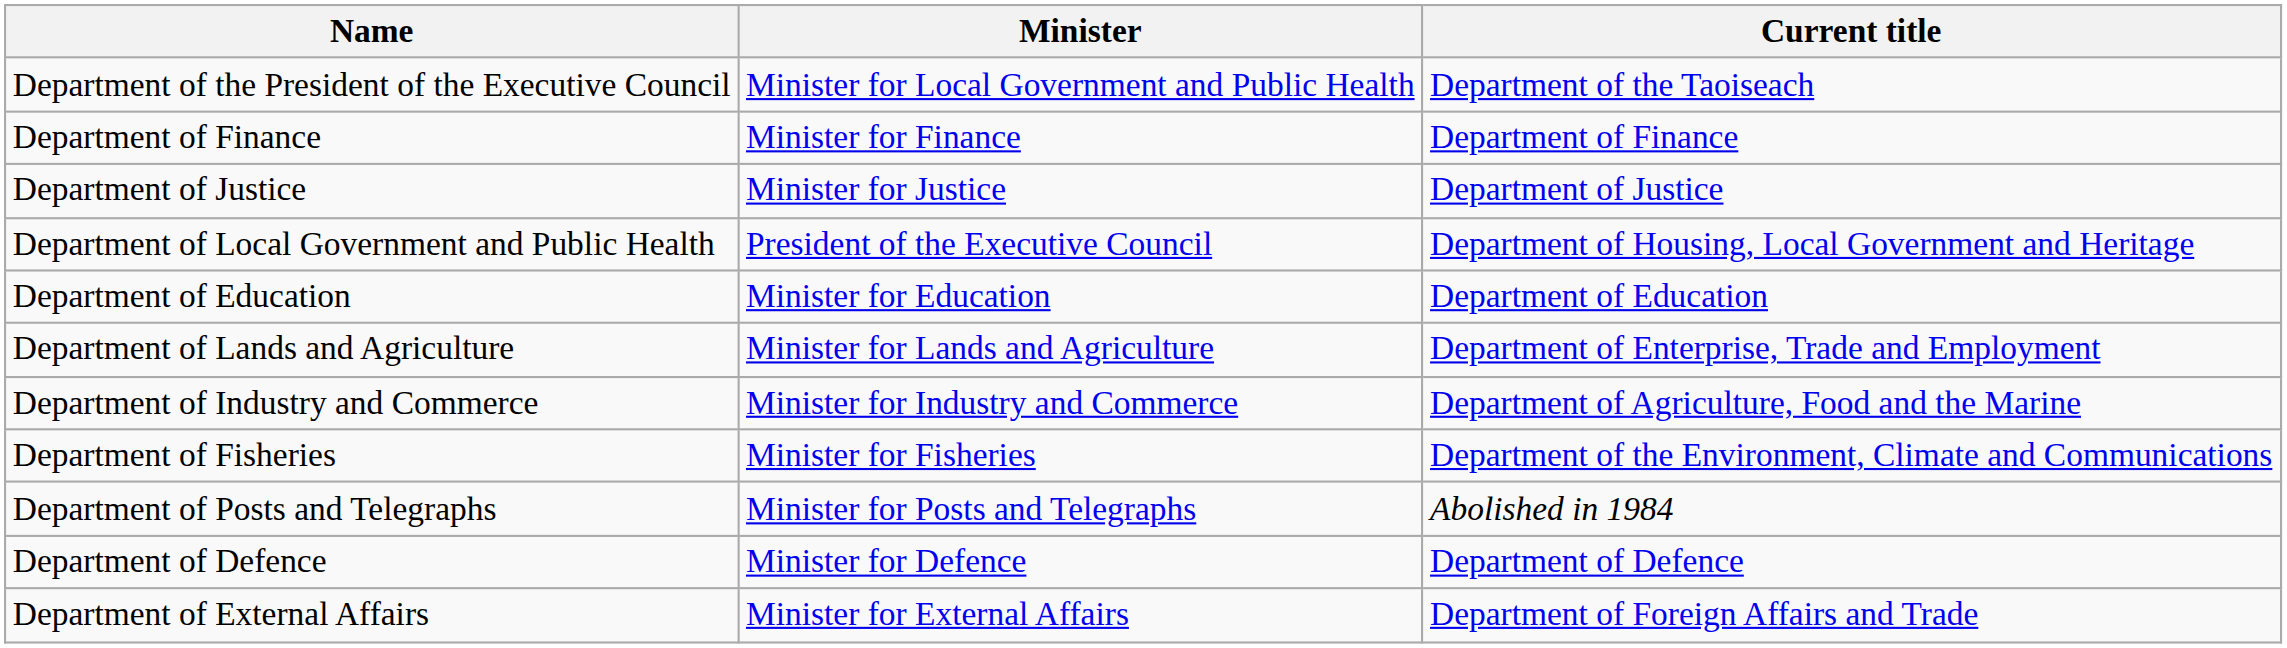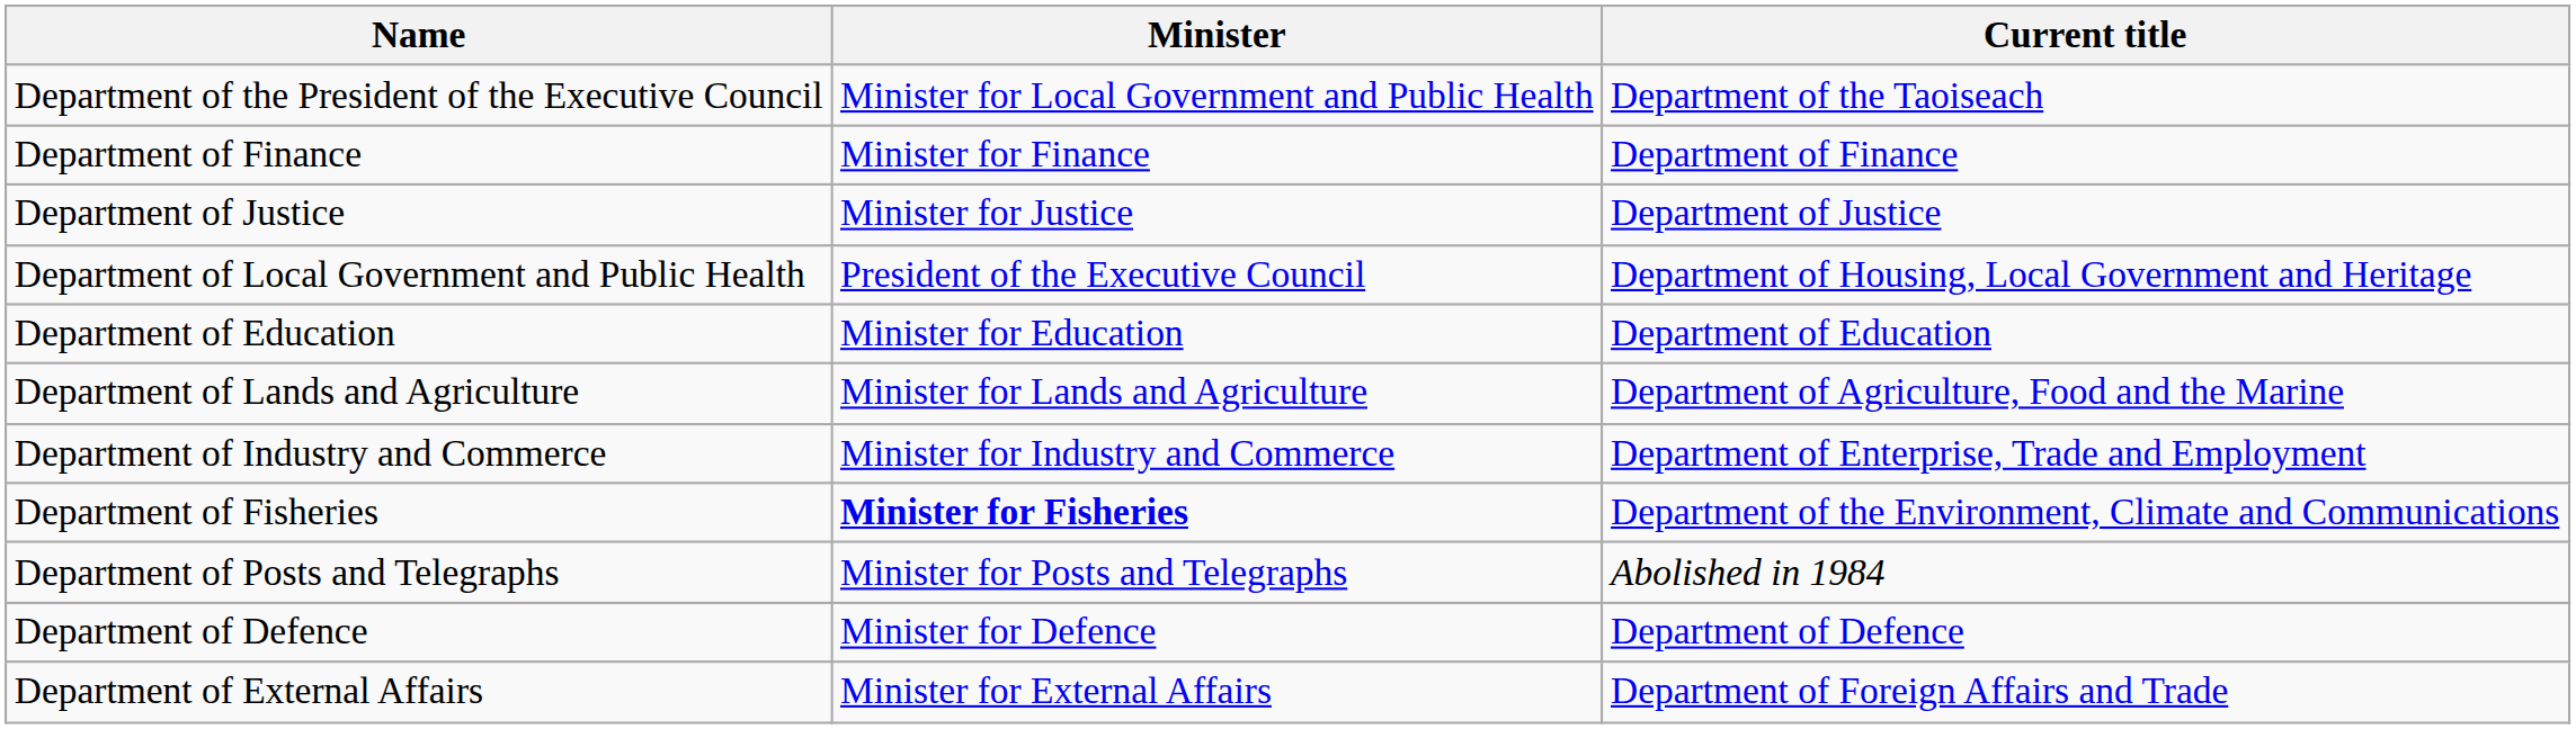 <table class=wikitable>
 <tr>
 <th>Name</th>
 <th>Minister</th>
 <th>Current title</th>
 </tr>
 <tr>
 <td>Department of the President of the Executive Council</td>
 <td><a href='#'>Minister for Local Government and Public Health</a></td>
 <td><a href='#'>Department of the Taoiseach</a></td>
 </tr>
 <tr>
 <td>Department of Finance</td>
 <td><a href='#'>Minister for Finance</a></td>
 <td><a href='#'>Department of Finance</a></td>
 </tr>
 <tr>
 <td>Department of Justice</td>
 <td><a href='#'>Minister for Justice</a></td>
 <td><a href='#'>Department of Justice</a></td>
 </tr>
 <tr>
 <td>Department of Local Government and Public Health</td>
 <td><a href='#'>President of the Executive Council</a></td>
 <td><a href='#'>Department of Housing, Local Government and Heritage</a></td>
 </tr>
 <tr>
 <td>Department of Education</td>
 <td><a href='#'>Minister for Education</a></td>
 <td><a href='#'>Department of Education</a></td>
 </tr>
 <tr>
 <td>Department of Lands and Agriculture</td>
 <td><a href='#'>Minister for Lands and Agriculture</a></td>
-<td><a href='#'>Department of Enterprise, Trade and Employment</a></td>
+<td><a href='#'>Department of Agriculture, Food and the Marine</a></td>
 </tr>
 <tr>
 <td>Department of Industry and Commerce</td>
 <td><a href='#'>Minister for Industry and Commerce</a></td>
-<td><a href='#'>Department of Agriculture, Food and the Marine</a></td>
+<td><a href='#'>Department of Enterprise, Trade and Employment</a></td>
 </tr>
 <tr>
 <td>Department of Fisheries</td>
-<td><a href='#'>Minister for Fisheries</a></td>
+<td><strong><a href='#'>Minister for Fisheries</a></strong></td>
 <td><a href='#'>Department of the Environment, Climate and Communications</a></td>
 </tr>
 <tr>
 <td>Department of Posts and Telegraphs</td>
 <td><a href='#'>Minister for Posts and Telegraphs</a></td>
 <td><em>Abolished in 1984</em></td>
 </tr>
 <tr>
 <td>Department of Defence</td>
 <td><a href='#'>Minister for Defence</a></td>
 <td><a href='#'>Department of Defence</a></td>
 </tr>
 <tr>
 <td>Department of External Affairs</td>
 <td><a href='#'>Minister for External Affairs</a></td>
 <td><a href='#'>Department of Foreign Affairs and Trade</a></td>
 </tr>
 </table>
